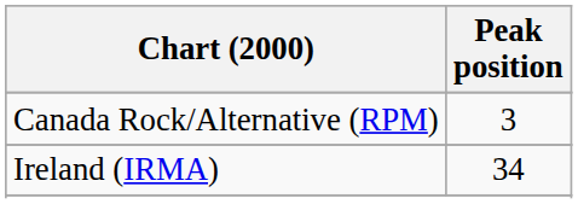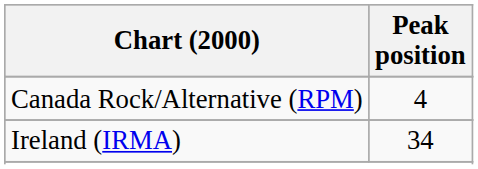 <table class="wikitable sortable">
 <tr>
 <th align="center">Chart (2000)</th>
 <th align="center">Peak<br>position</th>
 </tr>
 <tr>
 </tr>
 <tr>
 <td align="left">Canada Rock/Alternative (<a href='#'>RPM</a>)</td>
-<td align="center">3</td>
+<td align="center">4</td>
 </tr>
 <tr>
 </tr>
 <tr>
 <td align="left">Ireland (<a href='#'>IRMA</a>)</td>
 <td align="center">34</td>
 </tr>
 <tr>
 </tr>
 <tr>
 </tr>
 <tr>
 </tr>
 <tr>
 </tr>
 <tr>
 </tr>
 <tr>
 </tr>
 <tr>
 </tr>
 <tr>
 </tr>
 </table>
